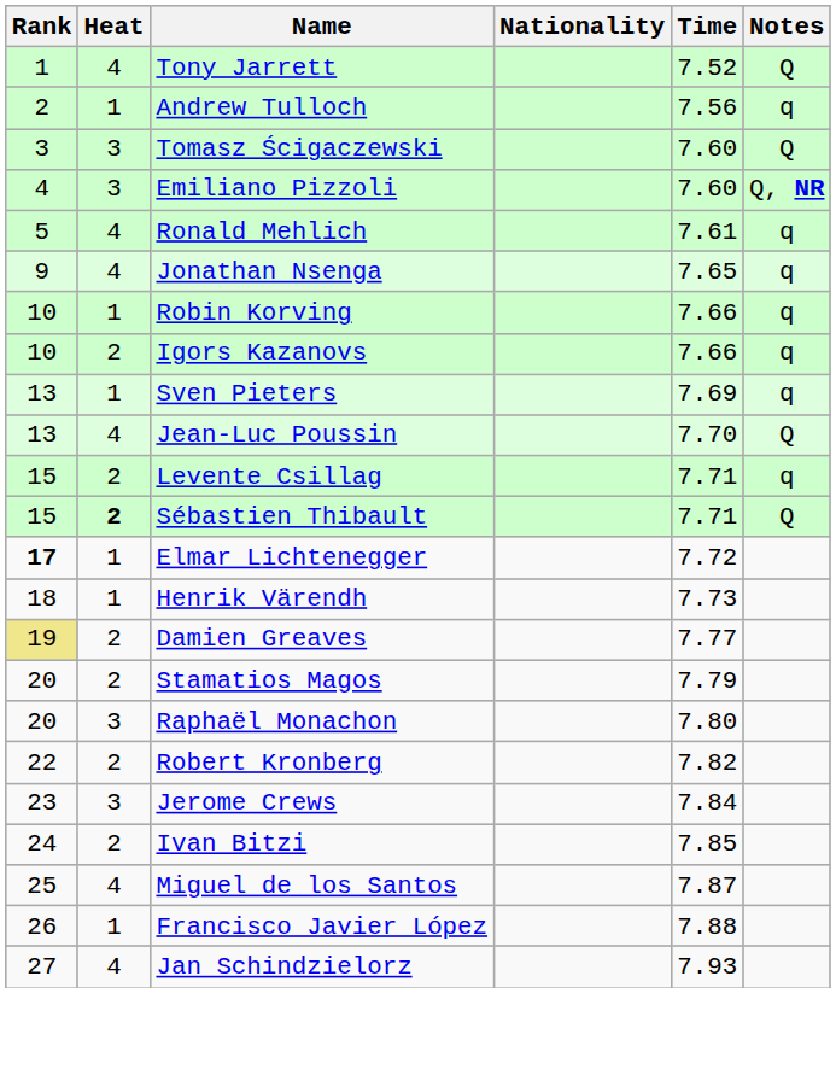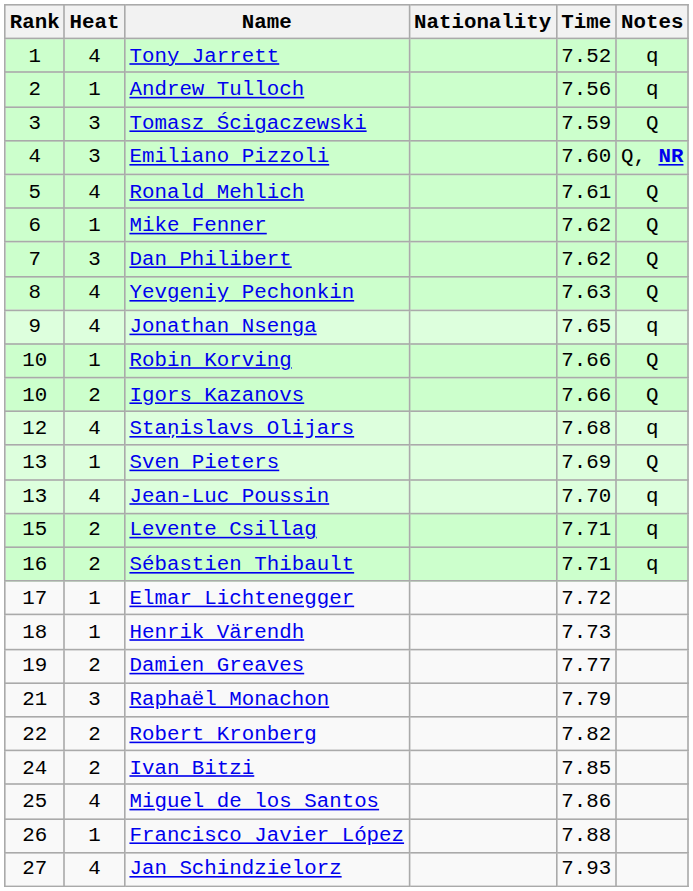 <table class="wikitable sortable" style="text-align:center">
 <tr>
 <th>Rank</th>
 <th>Heat</th>
 <th>Name</th>
 <th>Nationality</th>
 <th>Time</th>
 <th>Notes</th>
 </tr>
 <tr bgcolor=ccffcc>
 <td>1</td>
 <td>4</td>
 <td align="left"><a href='#'>Tony Jarrett</a></td>
 <td align=left></td>
 <td>7.52</td>
-<td>Q</td>
+<td>q</td>
 </tr>
 <tr bgcolor=ccffcc>
 <td>2</td>
 <td>1</td>
 <td align="left"><a href='#'>Andrew Tulloch</a></td>
 <td align=left></td>
 <td>7.56</td>
 <td>q</td>
 </tr>
 <tr bgcolor=ccffcc>
 <td>3</td>
 <td>3</td>
 <td align="left"><a href='#'>Tomasz Ścigaczewski</a></td>
 <td align=left></td>
-<td>7.60</td>
+<td>7.59</td>
 <td>Q</td>
 </tr>
 <tr bgcolor=ccffcc>
 <td>4</td>
 <td>3</td>
 <td align="left"><a href='#'>Emiliano Pizzoli</a></td>
 <td align=left></td>
 <td>7.60</td>
 <td>Q, <strong><a href='#'>NR</a></strong></td>
 </tr>
 <tr bgcolor=ccffcc>
 <td>5</td>
 <td>4</td>
 <td align="left"><a href='#'>Ronald Mehlich</a></td>
 <td align=left></td>
 <td>7.61</td>
-<td>q</td>
+<td>Q</td>
+</tr>
+<tr bgcolor=ccffcc>
+<td>6</td>
+<td>1</td>
+<td align="left"><a href='#'>Mike Fenner</a></td>
+<td align=left></td>
+<td>7.62</td>
+<td>Q</td>
+</tr>
+<tr bgcolor=ccffcc>
+<td>7</td>
+<td>3</td>
+<td align="left"><a href='#'>Dan Philibert</a></td>
+<td align=left></td>
+<td>7.62</td>
+<td>Q</td>
+</tr>
+<tr bgcolor=ccffcc>
+<td>8</td>
+<td>4</td>
+<td align="left"><a href='#'>Yevgeniy Pechonkin</a></td>
+<td align=left></td>
+<td>7.63</td>
+<td>Q</td>
 </tr>
 <tr bgcolor=ddffdd>
 <td>9</td>
 <td>4</td>
 <td align="left"><a href='#'>Jonathan Nsenga</a></td>
 <td align=left></td>
 <td>7.65</td>
 <td>q</td>
 </tr>
 <tr bgcolor=ccffcc>
 <td>10</td>
 <td>1</td>
 <td align="left"><a href='#'>Robin Korving</a></td>
 <td align=left></td>
 <td>7.66</td>
-<td>q</td>
+<td>Q</td>
 </tr>
 <tr bgcolor=ccffcc>
 <td>10</td>
 <td>2</td>
 <td align="left"><a href='#'>Igors Kazanovs</a></td>
 <td align=left></td>
 <td>7.66</td>
+<td>Q</td>
+</tr>
+<tr bgcolor=ddffdd>
+<td>12</td>
+<td>4</td>
+<td align="left"><a href='#'>Staņislavs Olijars</a></td>
+<td align=left></td>
+<td>7.68</td>
 <td>q</td>
 </tr>
 <tr bgcolor=ddffdd>
 <td>13</td>
 <td>1</td>
 <td align="left"><a href='#'>Sven Pieters</a></td>
 <td align=left></td>
 <td>7.69</td>
-<td>q</td>
+<td>Q</td>
 </tr>
 <tr bgcolor=ddffdd>
 <td>13</td>
 <td>4</td>
 <td align="left"><a href='#'>Jean-Luc Poussin</a></td>
 <td align=left></td>
 <td>7.70</td>
-<td>Q</td>
+<td>q</td>
 </tr>
 <tr bgcolor=ccffcc>
 <td>15</td>
 <td>2</td>
 <td align="left"><a href='#'>Levente Csillag</a></td>
 <td align=left></td>
 <td>7.71</td>
 <td>q</td>
 </tr>
 <tr bgcolor=ccffcc>
-<td>15</td>
-<td><strong>2</strong></td>
+<td>16</td>
+<td>2</td>
 <td align="left"><a href='#'>Sébastien Thibault</a></td>
 <td align=left></td>
 <td>7.71</td>
-<td>Q</td>
+<td>q</td>
 </tr>
 <tr>
-<td><strong>17</strong></td>
+<td>17</td>
 <td>1</td>
 <td align="left"><a href='#'>Elmar Lichtenegger</a></td>
 <td align=left></td>
 <td>7.72</td>
 <td></td>
 </tr>
 <tr>
 <td>18</td>
 <td>1</td>
 <td align="left"><a href='#'>Henrik Värendh</a></td>
 <td align=left></td>
 <td>7.73</td>
 <td></td>
 </tr>
 <tr>
-<td style="background: khaki;">19</td>
+<td>19</td>
 <td>2</td>
 <td align="left"><a href='#'>Damien Greaves</a></td>
 <td align=left></td>
 <td>7.77</td>
 <td></td>
 </tr>
 <tr>
-<td>20</td>
-<td>2</td>
-<td align="left"><a href='#'>Stamatios Magos</a></td>
-<td align=left></td>
-<td>7.79</td>
-<td></td>
-</tr>
-<tr>
-<td>20</td>
+<td>21</td>
 <td>3</td>
 <td align="left"><a href='#'>Raphaël Monachon</a></td>
 <td align=left></td>
-<td>7.80</td>
+<td>7.79</td>
 <td></td>
 </tr>
 <tr>
 <td>22</td>
 <td>2</td>
 <td align="left"><a href='#'>Robert Kronberg</a></td>
 <td align=left></td>
 <td>7.82</td>
-<td></td>
-</tr>
-<tr>
-<td>23</td>
-<td>3</td>
-<td align="left"><a href='#'>Jerome Crews</a></td>
-<td align=left></td>
-<td>7.84</td>
 <td></td>
 </tr>
 <tr>
 <td>24</td>
 <td>2</td>
 <td align="left"><a href='#'>Ivan Bitzi</a></td>
 <td align=left></td>
 <td>7.85</td>
 <td></td>
 </tr>
 <tr>
 <td>25</td>
 <td>4</td>
 <td align="left"><a href='#'>Miguel de los Santos</a></td>
 <td align=left></td>
-<td>7.87</td>
+<td>7.86</td>
 <td></td>
 </tr>
 <tr>
 <td>26</td>
 <td>1</td>
 <td align="left"><a href='#'>Francisco Javier López</a></td>
 <td align=left></td>
 <td>7.88</td>
 <td></td>
 </tr>
 <tr>
 <td>27</td>
 <td>4</td>
 <td align="left"><a href='#'>Jan Schindzielorz</a></td>
 <td align=left></td>
 <td>7.93</td>
 <td></td>
 </tr>
 </table>
